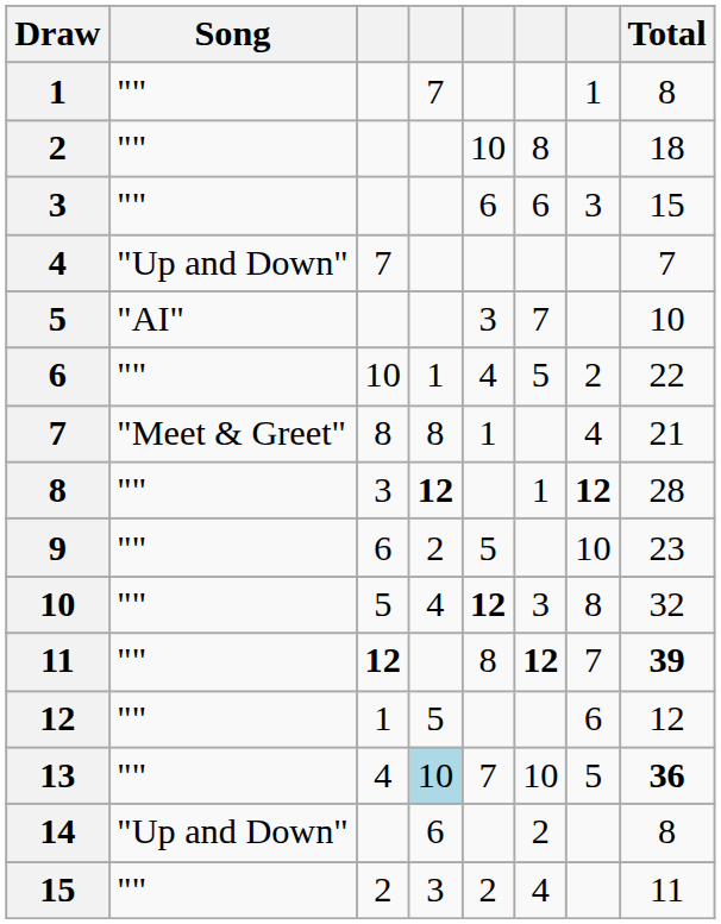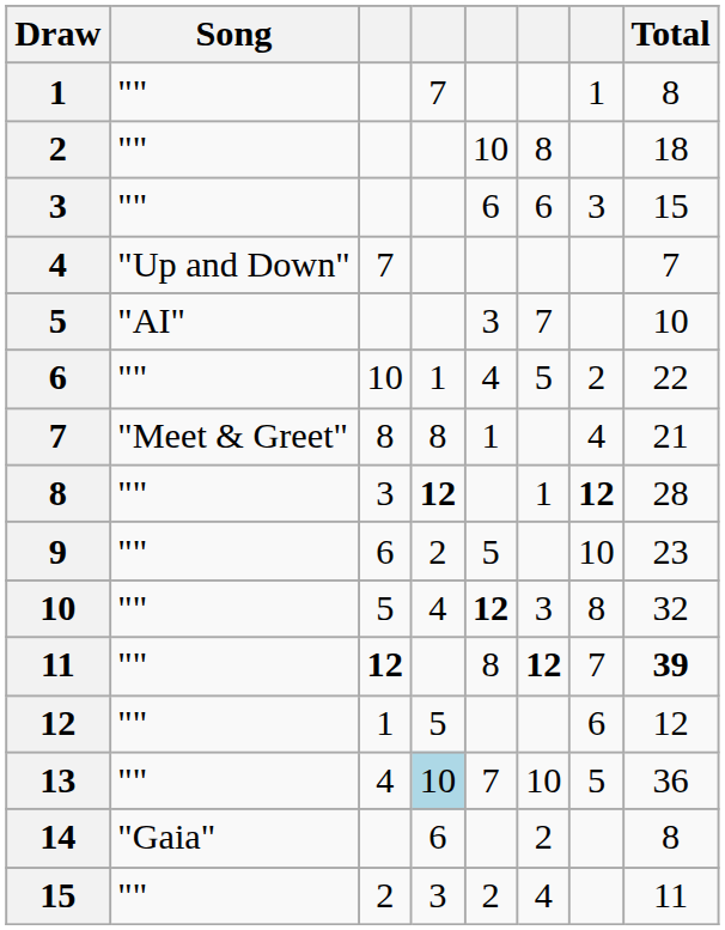 <table class="wikitable collapsible plainrowheaders" style="margin: 1em auto 1em auto; text-align:center;">
 <tr>
 <th>Draw</th>
 <th>Song</th>
 <th><small></small></th>
 <th><small></small></th>
 <th><small></small></th>
 <th><small></small></th>
 <th><small></small></th>
 <th>Total</th>
 </tr>
 <tr>
 <th scope="row" style="text-align:center;">1</th>
 <td align="left">""</td>
 <td></td>
 <td>7</td>
 <td></td>
 <td></td>
 <td>1</td>
 <td>8</td>
 </tr>
 <tr>
 <th scope="row" style="text-align:center;">2</th>
 <td align="left">""</td>
 <td></td>
 <td></td>
 <td>10</td>
 <td>8</td>
 <td></td>
 <td>18</td>
 </tr>
 <tr>
 <th scope="row" style="text-align:center;">3</th>
 <td align="left">""</td>
 <td></td>
 <td></td>
 <td>6</td>
 <td>6</td>
 <td>3</td>
 <td>15</td>
 </tr>
 <tr>
 <th scope="row" style="text-align:center;">4</th>
 <td align="left">"Up and Down"</td>
 <td>7</td>
 <td></td>
 <td></td>
 <td></td>
 <td></td>
 <td>7</td>
 </tr>
 <tr>
 <th scope="row" style="text-align:center;">5</th>
 <td align="left">"AI"</td>
 <td></td>
 <td></td>
 <td>3</td>
 <td>7</td>
 <td></td>
 <td>10</td>
 </tr>
 <tr>
 <th scope="row" style="text-align:center;">6</th>
 <td align="left">""</td>
 <td>10</td>
 <td>1</td>
 <td>4</td>
 <td>5</td>
 <td>2</td>
 <td>22</td>
 </tr>
 <tr>
 <th scope="row" style="text-align:center;">7</th>
 <td align="left">"Meet & Greet"</td>
 <td>8</td>
 <td>8</td>
 <td>1</td>
 <td></td>
 <td>4</td>
 <td>21</td>
 </tr>
 <tr>
 <th scope="row" style="text-align:center;">8</th>
 <td align="left">""</td>
 <td>3</td>
 <td><strong>12</strong></td>
 <td></td>
 <td>1</td>
 <td><strong>12</strong></td>
 <td>28</td>
 </tr>
 <tr>
 <th scope="row" style="text-align:center;">9</th>
 <td align="left">""</td>
 <td>6</td>
 <td>2</td>
 <td>5</td>
 <td></td>
 <td>10</td>
 <td>23</td>
 </tr>
 <tr>
 <th scope="row" style="text-align:center;">10</th>
 <td align="left">""</td>
 <td>5</td>
 <td>4</td>
 <td><strong>12</strong></td>
 <td>3</td>
 <td>8</td>
 <td>32</td>
 </tr>
 <tr>
 <th scope="row" style="text-align:center;">11</th>
 <td align="left">""</td>
 <td><strong>12</strong></td>
 <td></td>
 <td>8</td>
 <td><strong>12</strong></td>
 <td>7</td>
 <td><strong>39</strong></td>
 </tr>
 <tr>
 <th scope="row" style="text-align:center;">12</th>
 <td align="left">""</td>
 <td>1</td>
 <td>5</td>
 <td></td>
 <td></td>
 <td>6</td>
 <td>12</td>
 </tr>
 <tr>
 <th scope="row" style="text-align:center;">13</th>
 <td align="left">""</td>
 <td>4</td>
 <td style="background: lightblue;">10</td>
 <td>7</td>
 <td>10</td>
 <td>5</td>
-<td><strong>36</strong></td>
+<td>36</td>
 </tr>
 <tr>
 <th scope="row" style="text-align:center;">14</th>
-<td align="left">"Up and Down"</td>
+<td align="left">"Gaia"</td>
 <td></td>
 <td>6</td>
 <td></td>
 <td>2</td>
 <td></td>
 <td>8</td>
 </tr>
 <tr>
 <th scope="row" style="text-align:center;">15</th>
 <td align="left">""</td>
 <td>2</td>
 <td>3</td>
 <td>2</td>
 <td>4</td>
 <td></td>
 <td>11</td>
 </tr>
 </table>
